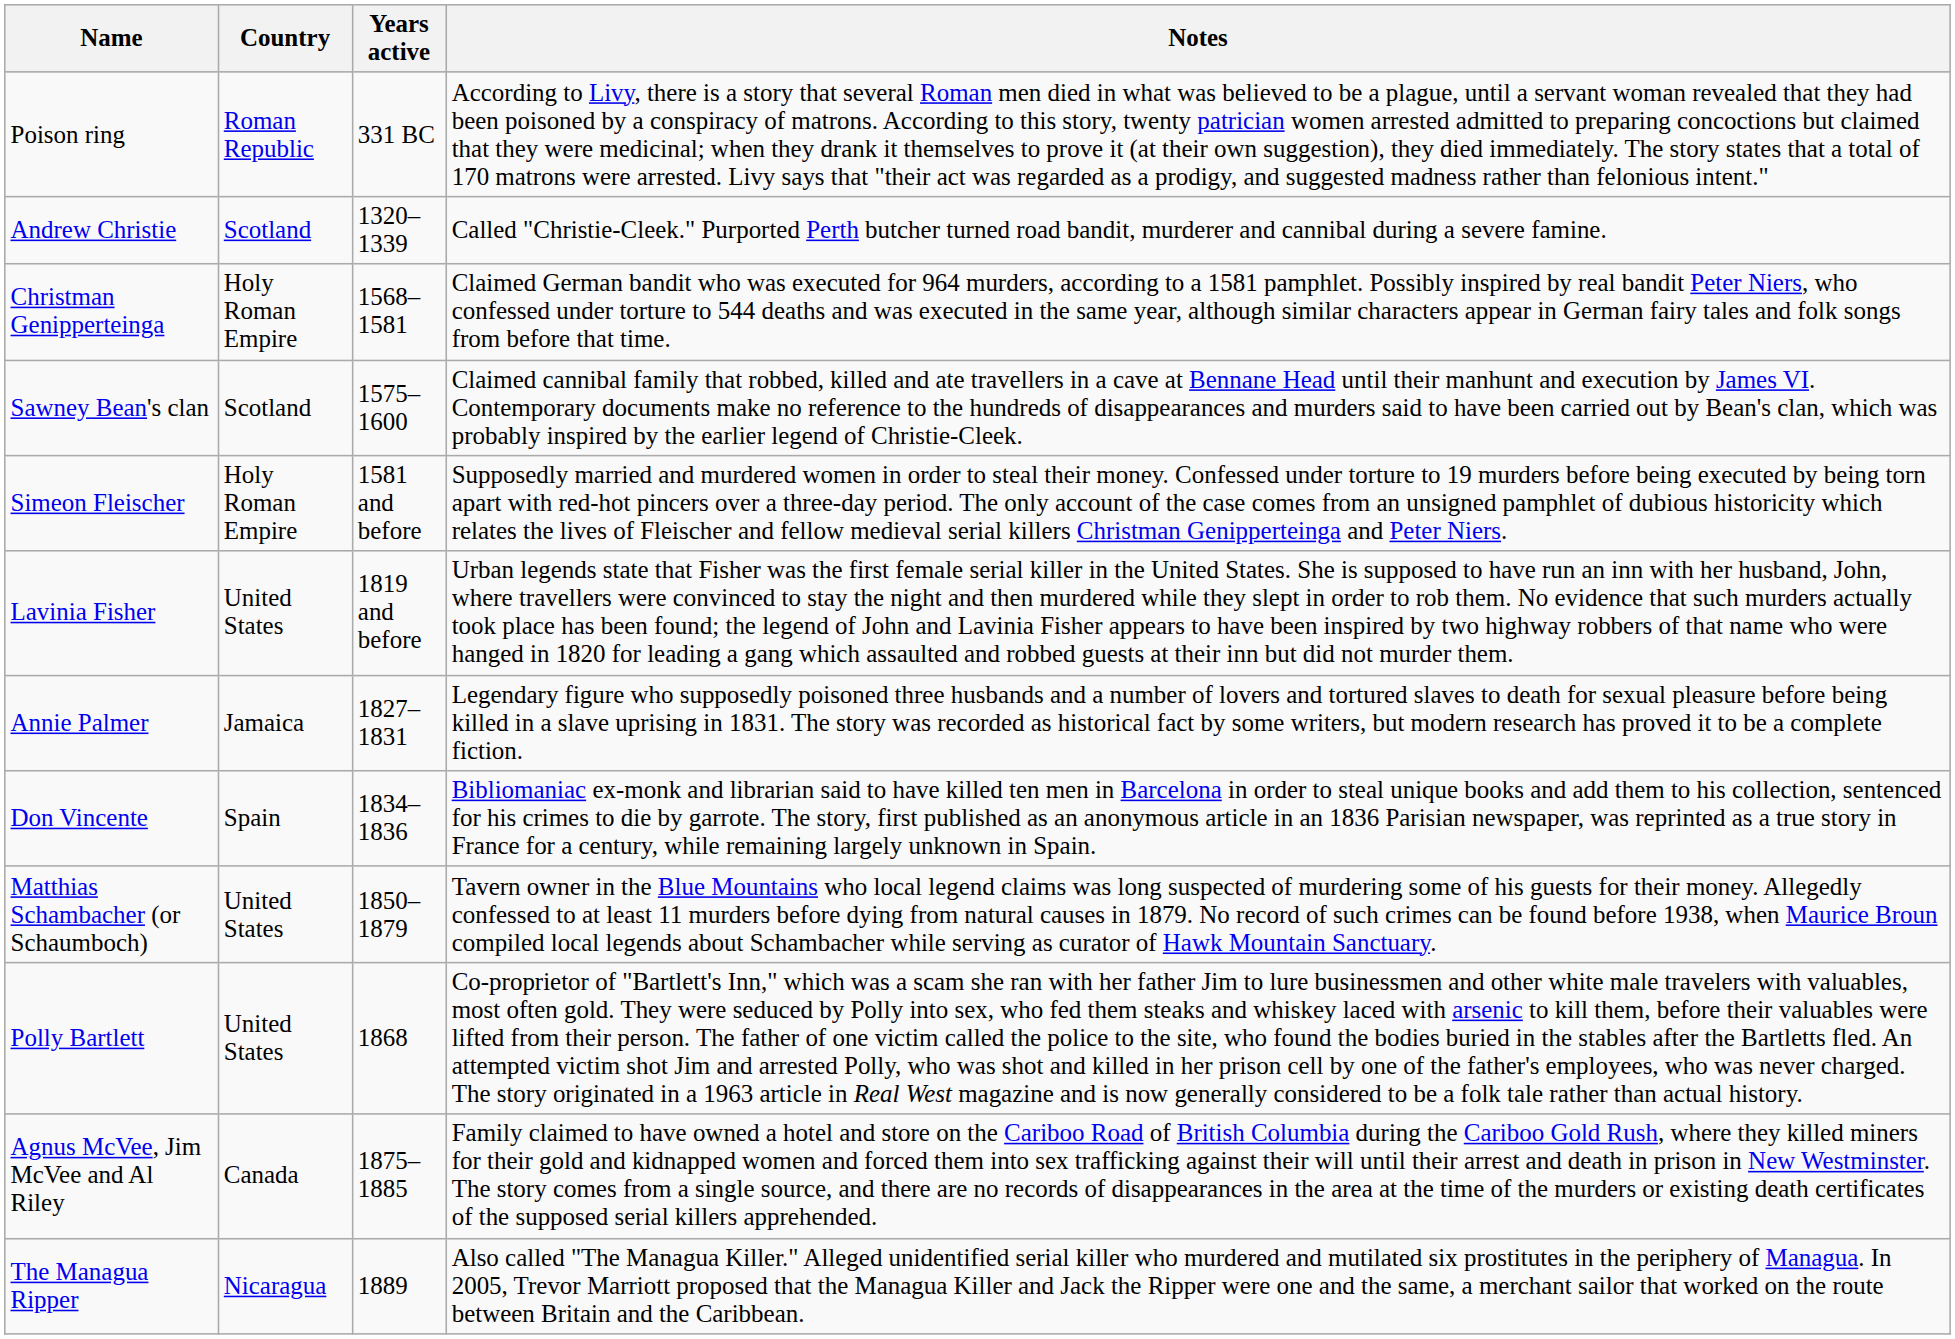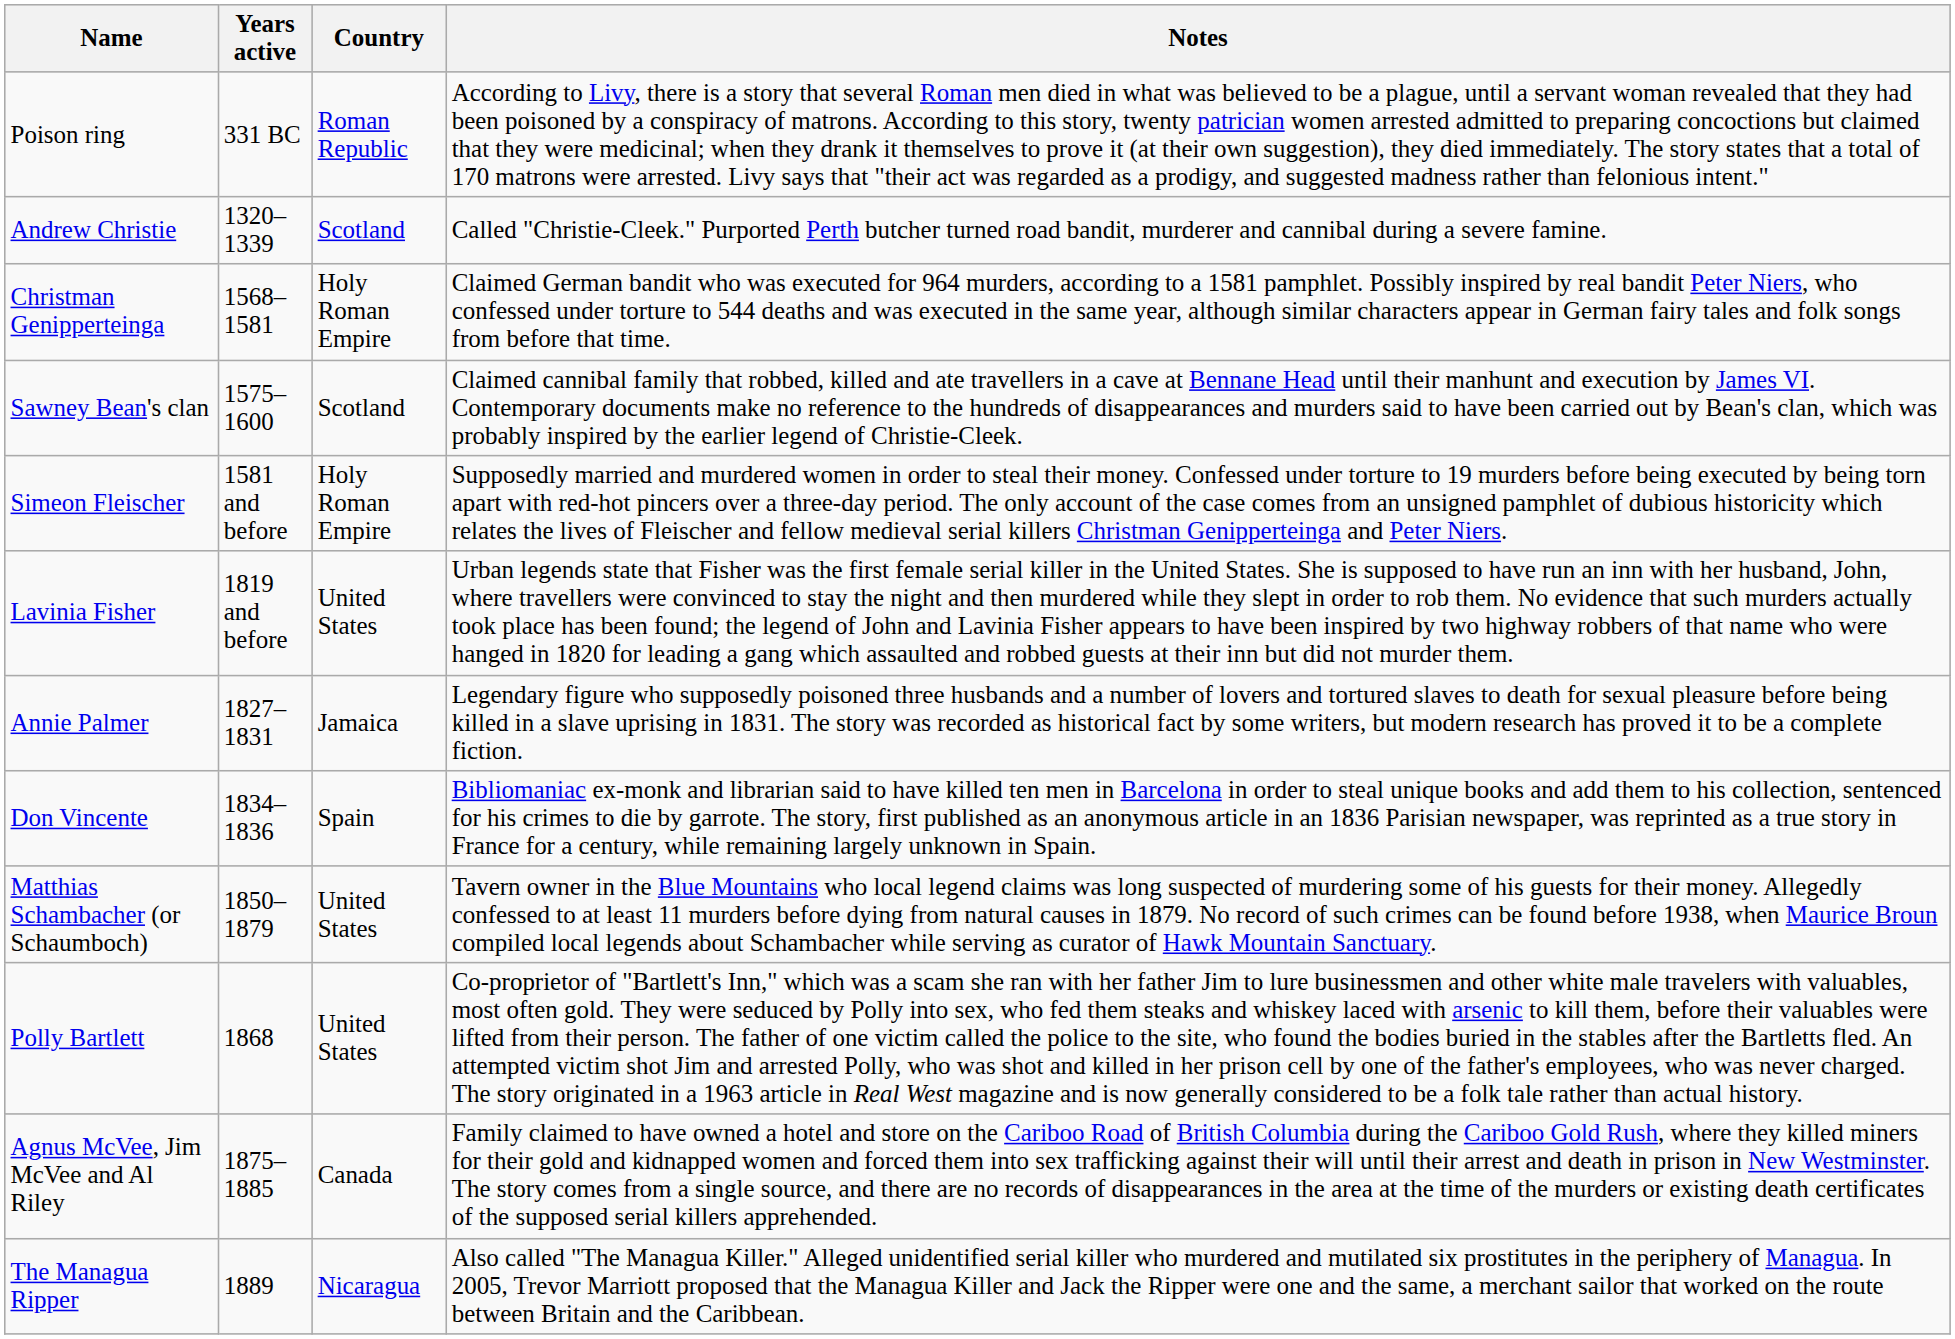 <table class="wikitable sortable">
 <tr>
 <th>Name</th>
+<th>Years active</th>
 <th>Country</th>
-<th>Years active</th>
 <th>Notes</th>
 </tr>
 <tr>
 <td>Poison ring</td>
+<td>331 BC</td>
 <td><a href='#'>Roman Republic</a></td>
-<td>331 BC</td>
 <td>According to <a href='#'>Livy</a>, there is a story that several <a href='#'>Roman</a> men died in what was believed to be a plague, until a servant woman revealed that they had been poisoned by a conspiracy of matrons. According to this story, twenty <a href='#'>patrician</a> women arrested admitted to preparing concoctions but claimed that they were medicinal; when they drank it themselves to prove it (at their own suggestion), they died immediately. The story states that a total of 170 matrons were arrested. Livy says that "their act was regarded as a prodigy, and suggested madness rather than felonious intent."</td>
 </tr>
 <tr>
 <td><a href='#'>Andrew Christie</a></td>
+<td>1320–1339</td>
 <td><a href='#'>Scotland</a></td>
-<td>1320–1339</td>
 <td>Called "Christie-Cleek." Purported <a href='#'>Perth</a> butcher turned road bandit, murderer and cannibal during a severe famine.</td>
 </tr>
 <tr>
 <td><a href='#'>Christman Genipperteinga</a></td>
+<td>1568–1581</td>
 <td> Holy Roman Empire</td>
-<td>1568–1581</td>
 <td>Claimed German bandit who was executed for 964 murders, according to a 1581 pamphlet. Possibly inspired by real bandit <a href='#'>Peter Niers</a>, who confessed under torture to 544 deaths and was executed in the same year, although similar characters appear in German fairy tales and folk songs from before that time.</td>
 </tr>
 <tr>
 <td><a href='#'>Sawney Bean</a>'s clan</td>
+<td>1575–1600</td>
 <td> Scotland</td>
-<td>1575–1600</td>
 <td>Claimed cannibal family that robbed, killed and ate travellers in a cave at <a href='#'>Bennane Head</a> until their manhunt and execution by <a href='#'>James VI</a>. Contemporary documents make no reference to the hundreds of disappearances and murders said to have been carried out by Bean's clan, which was probably inspired by the earlier legend of Christie-Cleek.</td>
 </tr>
 <tr>
 <td><a href='#'>Simeon Fleischer</a></td>
+<td>1581 and before</td>
 <td> Holy Roman Empire</td>
-<td>1581 and before</td>
 <td>Supposedly married and murdered women in order to steal their money. Confessed under torture to 19 murders before being executed by being torn apart with red-hot pincers over a three-day period. The only account of the case comes from an unsigned pamphlet of dubious historicity which relates the lives of Fleischer and fellow medieval serial killers <a href='#'>Christman Genipperteinga</a> and <a href='#'>Peter Niers</a>.</td>
 </tr>
 <tr>
 <td><a href='#'>Lavinia Fisher</a></td>
+<td>1819 and before</td>
 <td> United States</td>
-<td>1819 and before</td>
 <td>Urban legends state that Fisher was the first female serial killer in the United States. She is supposed to have run an inn with her husband, John, where travellers were convinced to stay the night and then murdered while they slept in order to rob them. No evidence that such murders actually took place has been found; the legend of John and Lavinia Fisher appears to have been inspired by two highway robbers of that name who were hanged in 1820 for leading a gang which assaulted and robbed guests at their inn but did not murder them.</td>
 </tr>
 <tr>
 <td><a href='#'>Annie Palmer</a></td>
+<td>1827–1831</td>
 <td> Jamaica</td>
-<td>1827–1831</td>
 <td>Legendary figure who supposedly poisoned three husbands and a number of lovers and tortured slaves to death for sexual pleasure before being killed in a slave uprising in 1831. The story was recorded as historical fact by some writers, but modern research has proved it to be a complete fiction.</td>
 </tr>
 <tr>
 <td><a href='#'>Don Vincente</a></td>
+<td>1834–1836</td>
 <td> Spain</td>
-<td>1834–1836</td>
 <td><a href='#'>Bibliomaniac</a> ex-monk and librarian said to have killed ten men in <a href='#'>Barcelona</a> in order to steal unique books and add them to his collection, sentenced for his crimes to die by garrote. The story, first published as an anonymous article in an 1836 Parisian newspaper, was reprinted as a true story in France for a century, while remaining largely unknown in Spain.</td>
 </tr>
 <tr>
 <td><a href='#'>Matthias Schambacher</a> (or Schaumboch)</td>
+<td>1850–1879</td>
 <td> United States</td>
-<td>1850–1879</td>
 <td>Tavern owner in the <a href='#'>Blue Mountains</a> who local legend claims was long suspected of murdering some of his guests for their money. Allegedly confessed to at least 11 murders before dying from natural causes in 1879. No record of such crimes can be found before 1938, when <a href='#'>Maurice Broun</a> compiled local legends about Schambacher while serving as curator of <a href='#'>Hawk Mountain Sanctuary</a>.</td>
 </tr>
 <tr>
 <td><a href='#'>Polly Bartlett</a></td>
+<td>1868</td>
 <td> United States</td>
-<td>1868</td>
 <td>Co-proprietor of "Bartlett's Inn," which was a scam she ran with her father Jim to lure businessmen and other white male travelers with valuables, most often gold. They were seduced by Polly into sex, who fed them steaks and whiskey laced with <a href='#'>arsenic</a> to kill them, before their valuables were lifted from their person. The father of one victim called the police to the site, who found the bodies buried in the stables after the Bartletts fled. An attempted victim shot Jim and arrested Polly, who was shot and killed in her prison cell by one of the father's employees, who was never charged. The story originated in a 1963 article in <em>Real West</em> magazine and is now generally considered to be a folk tale rather than actual history.</td>
 </tr>
 <tr>
 <td><a href='#'>Agnus McVee</a>, Jim McVee and Al Riley</td>
+<td>1875–1885</td>
 <td> Canada</td>
-<td>1875–1885</td>
 <td>Family claimed to have owned a hotel and store on the <a href='#'>Cariboo Road</a> of <a href='#'>British Columbia</a> during the <a href='#'>Cariboo Gold Rush</a>, where they killed miners for their gold and kidnapped women and forced them into sex trafficking against their will until their arrest and death in prison in <a href='#'>New Westminster</a>. The story comes from a single source, and there are no records of disappearances in the area at the time of the murders or existing death certificates of the supposed serial killers apprehended.</td>
 </tr>
 <tr>
 <td><a href='#'>The Managua Ripper</a></td>
+<td>1889</td>
 <td> <a href='#'>Nicaragua</a></td>
-<td>1889</td>
 <td>Also called "The Managua Killer." Alleged unidentified serial killer who murdered and mutilated six prostitutes in the periphery of <a href='#'>Managua</a>. In 2005, Trevor Marriott proposed that the Managua Killer and Jack the Ripper were one and the same, a merchant sailor that worked on the route between Britain and the Caribbean.</td>
 </tr>
 </table>
